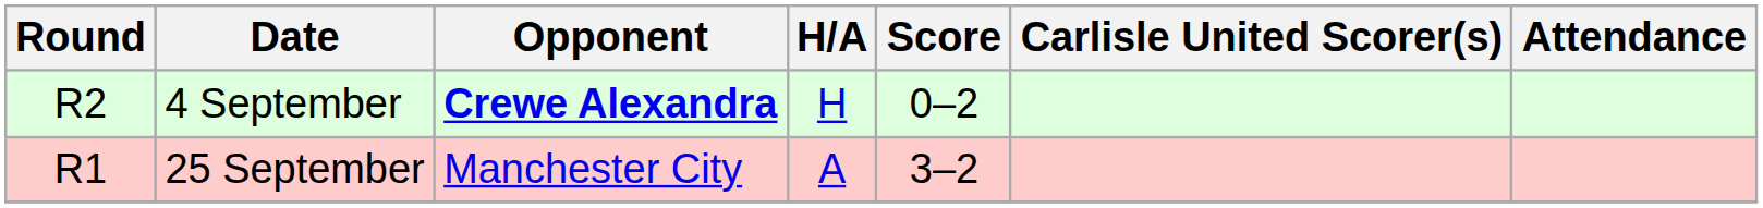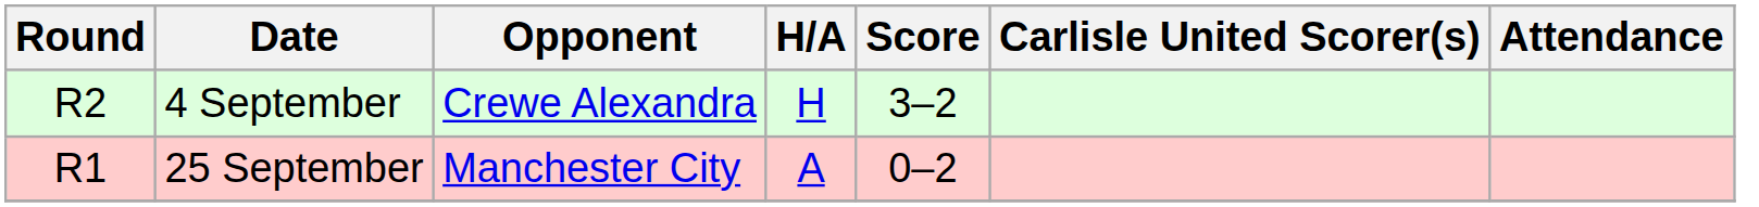 <table class="wikitable" style="text-align:center">
 <tr>
 <th>Round</th>
 <th>Date</th>
 <th>Opponent</th>
 <th>H/A</th>
 <th>Score</th>
 <th>Carlisle United Scorer(s)</th>
 <th>Attendance</th>
 </tr>
 <tr bgcolor=#ddffdd>
 <td>R2</td>
 <td align=left>4 September</td>
-<td align=left><strong><a href='#'>Crewe Alexandra</a></strong></td>
+<td align=left><a href='#'>Crewe Alexandra</a></td>
 <td><a href='#'>H</a></td>
-<td>0–2</td>
+<td>3–2</td>
 <td align=left></td>
 <td></td>
 </tr>
 <tr bgcolor=#FFCCCC>
 <td>R1</td>
 <td align=left>25 September</td>
 <td align=left><a href='#'>Manchester City</a></td>
 <td><a href='#'>A</a></td>
-<td>3–2</td>
+<td>0–2</td>
 <td align=left></td>
 <td></td>
 </tr>
 <tr>
 </tr>
 </table>
